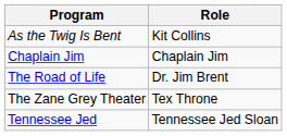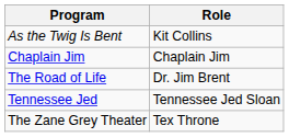 <table class="wikitable">
 <tr>
 <th>Program</th>
 <th>Role</th>
 </tr>
 <tr>
 <td><em>As the Twig Is Bent</td>
 <td>Kit Collins</td>
 </tr>
 <tr>
 <td></em><a href='#'>Chaplain Jim</a><em></td>
 <td>Chaplain Jim</td>
 </tr>
 <tr>
 <td></em><a href='#'>The Road of Life</a><em></td>
 <td>Dr. Jim Brent</td>
 </tr>
 <tr>
+<td></em><a href='#'>Tennessee Jed</a><em></td>
+<td>Tennessee Jed Sloan</td>
+</tr>
+<tr>
 <td></em>The Zane Grey Theater<em></td>
 <td>Tex Throne</td>
 </tr>
-<tr>
-<td></em><a href='#'>Tennessee Jed</a><em></td>
-<td>Tennessee Jed Sloan</td>
-</tr>
 </table>
